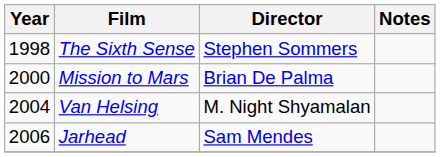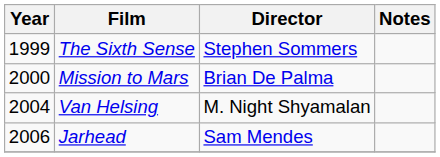 <table class="wikitable">
 <tr>
 <th>Year</th>
 <th>Film</th>
 <th>Director</th>
 <th>Notes</th>
 </tr>
 <tr>
-<td>1998</td>
+<td>1999</td>
 <td><em><a href='#'>The Sixth Sense</a></em></td>
 <td><a href='#'>Stephen Sommers</a></td>
 <td></td>
 </tr>
 <tr>
 <td>2000</td>
 <td><em><a href='#'>Mission to Mars</a></em></td>
 <td><a href='#'>Brian De Palma</a></td>
 <td></td>
 </tr>
 <tr>
 <td>2004</td>
 <td><em><a href='#'>Van Helsing</a></em></td>
 <td>M. Night Shyamalan</td>
 <td></td>
 </tr>
 <tr>
 <td>2006</td>
 <td><em><a href='#'>Jarhead</a></em></td>
 <td><a href='#'>Sam Mendes</a></td>
 <td></td>
 </tr>
 <tr>
 </tr>
 </table>
